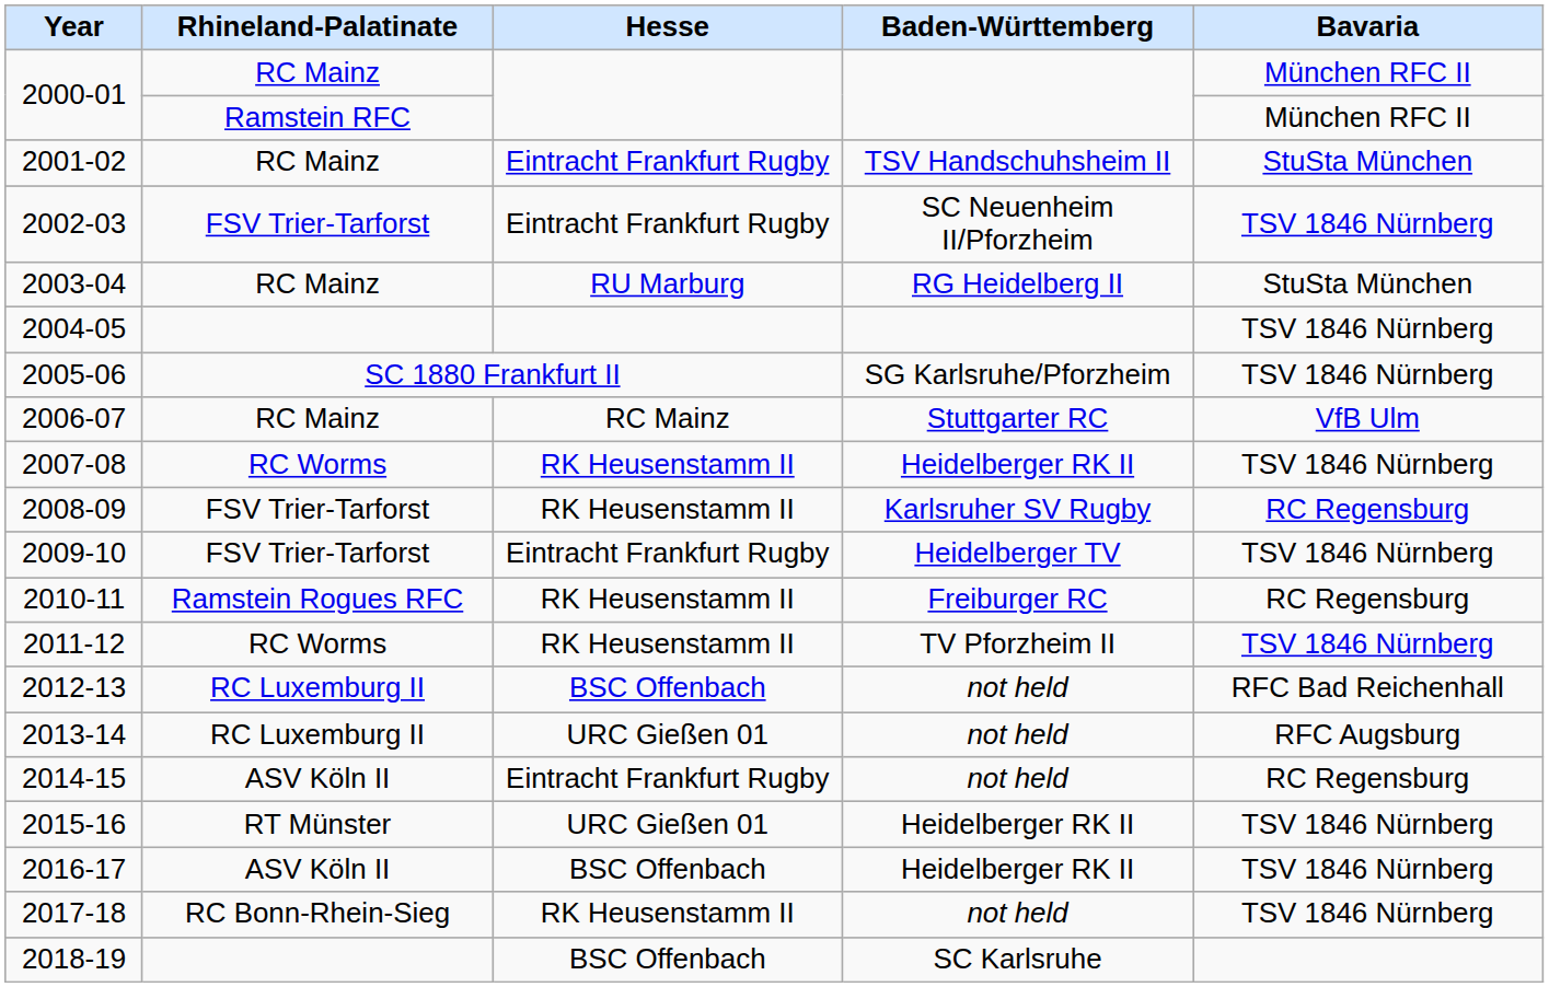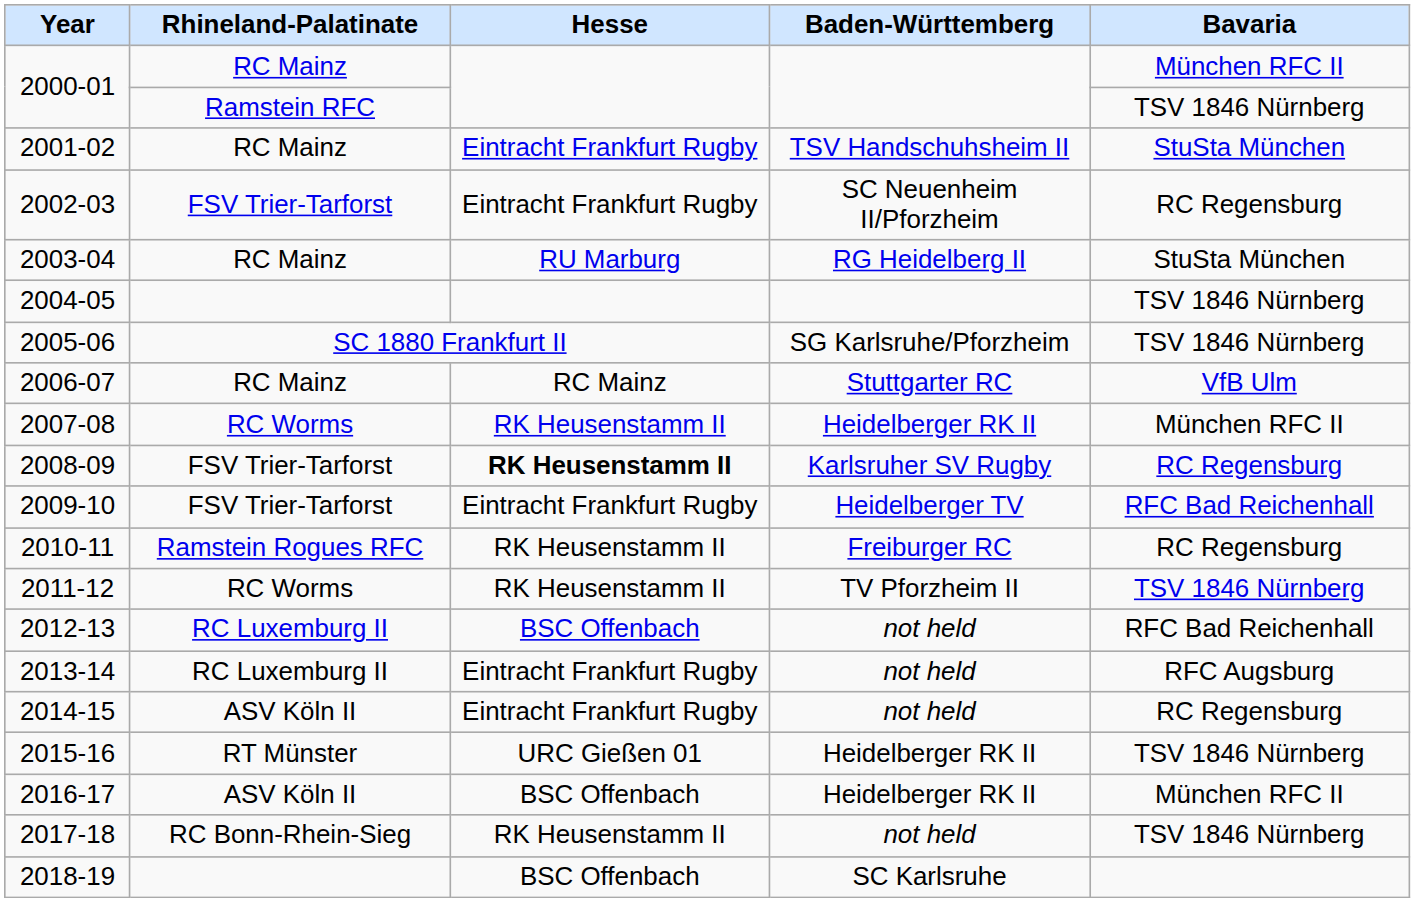 <table class="wikitable">
 <tr align="center" bgcolor="#D0E6FF">
 <td width="70"><strong>Year</strong></td>
 <td width="190"><strong>Rhineland-Palatinate</strong></td>
 <td width="190"><strong>Hesse</strong></td>
 <td width="190"><strong>Baden-Württemberg</strong></td>
 <td width="190"><strong>Bavaria</strong></td>
 </tr>
 <tr align="center">
 <td rowspan=2>2000-01</td>
 <td><a href='#'>RC Mainz</a></td>
 <td rowspan=2></td>
 <td rowspan=2></td>
 <td><a href='#'>München RFC II</a></td>
 </tr>
 <tr align="center">
 <td><a href='#'>Ramstein RFC</a></td>
-<td>München RFC II</td>
+<td>TSV 1846 Nürnberg</td>
 </tr>
 <tr align="center">
 <td>2001-02</td>
 <td>RC Mainz</td>
 <td><a href='#'>Eintracht Frankfurt Rugby</a></td>
 <td><a href='#'>TSV Handschuhsheim II</a></td>
 <td><a href='#'>StuSta München</a></td>
 </tr>
 <tr align="center">
 <td>2002-03</td>
 <td><a href='#'>FSV Trier-Tarforst</a></td>
 <td>Eintracht Frankfurt Rugby</td>
 <td>SC Neuenheim II/Pforzheim</td>
-<td><a href='#'>TSV 1846 Nürnberg</a></td>
+<td>RC Regensburg</td>
 </tr>
 <tr align="center">
 <td>2003-04</td>
 <td>RC Mainz</td>
 <td><a href='#'>RU Marburg</a></td>
 <td><a href='#'>RG Heidelberg II</a></td>
 <td>StuSta München</td>
 </tr>
 <tr align="center">
 <td>2004-05</td>
 <td></td>
 <td></td>
 <td></td>
 <td>TSV 1846 Nürnberg</td>
 </tr>
 <tr align="center">
 <td>2005-06</td>
 <td colspan=2><a href='#'>SC 1880 Frankfurt II</a></td>
 <td>SG Karlsruhe/Pforzheim</td>
 <td>TSV 1846 Nürnberg</td>
 </tr>
 <tr align="center">
 <td>2006-07</td>
 <td>RC Mainz</td>
 <td>RC Mainz</td>
 <td><a href='#'>Stuttgarter RC</a></td>
 <td><a href='#'>VfB Ulm</a></td>
 </tr>
 <tr align="center">
 <td>2007-08</td>
 <td><a href='#'>RC Worms</a></td>
 <td><a href='#'>RK Heusenstamm II</a></td>
 <td><a href='#'>Heidelberger RK II</a></td>
-<td>TSV 1846 Nürnberg</td>
+<td>München RFC II</td>
 </tr>
 <tr align="center">
 <td>2008-09</td>
 <td>FSV Trier-Tarforst</td>
-<td>RK Heusenstamm II</td>
+<td><strong>RK Heusenstamm II</strong></td>
 <td><a href='#'>Karlsruher SV Rugby</a></td>
 <td><a href='#'>RC Regensburg</a></td>
 </tr>
 <tr align="center">
 <td>2009-10</td>
 <td>FSV Trier-Tarforst</td>
 <td>Eintracht Frankfurt Rugby</td>
 <td><a href='#'>Heidelberger TV</a></td>
-<td>TSV 1846 Nürnberg</td>
+<td><a href='#'>RFC Bad Reichenhall</a></td>
 </tr>
 <tr align="center">
 <td>2010-11</td>
 <td><a href='#'>Ramstein Rogues RFC</a></td>
 <td>RK Heusenstamm II</td>
 <td><a href='#'>Freiburger RC</a></td>
 <td>RC Regensburg</td>
 </tr>
 <tr align="center">
 <td>2011-12</td>
 <td>RC Worms</td>
 <td>RK Heusenstamm II</td>
 <td>TV Pforzheim II</td>
 <td><a href='#'>TSV 1846 Nürnberg</a></td>
 </tr>
 <tr align="center">
 <td>2012-13</td>
 <td><a href='#'>RC Luxemburg II</a></td>
 <td><a href='#'>BSC Offenbach</a></td>
 <td><em>not held</em></td>
 <td>RFC Bad Reichenhall</td>
 </tr>
 <tr align="center">
 <td>2013-14</td>
 <td>RC Luxemburg II</td>
-<td>URC Gießen 01</td>
+<td>Eintracht Frankfurt Rugby</td>
 <td><em>not held</em></td>
 <td>RFC Augsburg</td>
 </tr>
 <tr align="center">
 <td>2014-15</td>
 <td>ASV Köln II</td>
 <td>Eintracht Frankfurt Rugby</td>
 <td><em>not held</em></td>
 <td>RC Regensburg</td>
 </tr>
 <tr align="center">
 <td>2015-16</td>
 <td>RT Münster</td>
 <td>URC Gießen 01</td>
 <td>Heidelberger RK II</td>
 <td>TSV 1846 Nürnberg</td>
 </tr>
 <tr align="center">
 <td>2016-17</td>
 <td>ASV Köln II</td>
 <td>BSC Offenbach</td>
 <td>Heidelberger RK II</td>
-<td>TSV 1846 Nürnberg</td>
+<td>München RFC II</td>
 </tr>
 <tr align="center">
 <td>2017-18</td>
 <td>RC Bonn-Rhein-Sieg</td>
 <td>RK Heusenstamm II</td>
 <td><em>not held</em></td>
 <td>TSV 1846 Nürnberg</td>
 </tr>
 <tr align="center">
 <td>2018-19</td>
 <td></td>
 <td>BSC Offenbach</td>
 <td>SC Karlsruhe</td>
 <td></td>
 </tr>
 </table>
